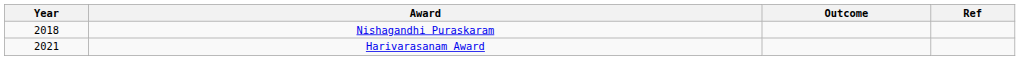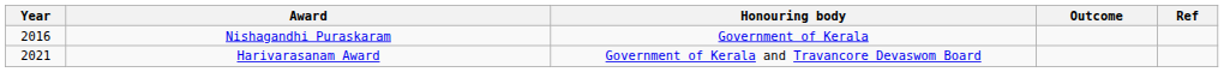 <table class="wikitable" style="width:100%;">
 <tr>
 <th width=5%>Year</th>
 <th style="width:40%;">Award</th>
+<th style="width:40%;">Honouring body</th>
 <th style="width:10%;">Outcome</th>
 <th style="width:5%;">Ref</th>
 </tr>
 <tr>
-<td style="text-align:center;">2018</td>
+<td style="text-align:center;">2016</td>
 <td style="text-align:center;"><a href='#'>Nishagandhi Puraskaram</a></td>
+<td style="text-align:center;"><a href='#'>Government of Kerala</a></td>
 <td></td>
 <td style="text-align:center;"></td>
 </tr>
 <tr>
 <td style="text-align:center;">2021</td>
 <td style="text-align:center;"><a href='#'>Harivarasanam Award</a></td>
+<td style="text-align:center;"><a href='#'>Government of Kerala</a> and <a href='#'>Travancore Devaswom Board</a></td>
 <td></td>
 <td style="text-align:center;"></td>
 </tr>
 </table>
